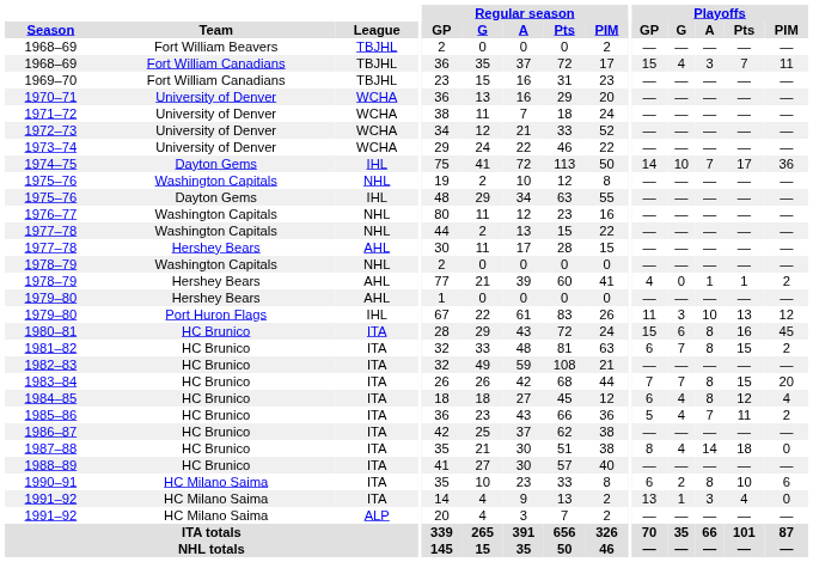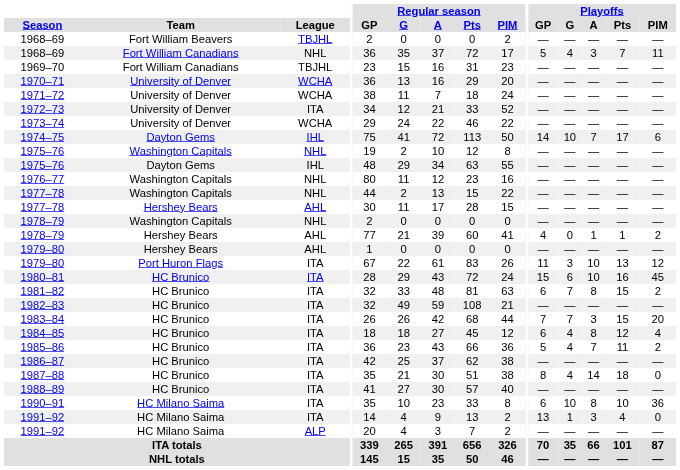 <table border="0" cellpadding="1" cellspacing="0" style="text-align:center; width:60em">
 <tr bgcolor="#e0e0e0">
 <th colspan="3" bgcolor="#ffffff"></th>
 <th rowspan="100" bgcolor="#ffffff"></th>
 <th colspan="5"><a href='#'>Regular season</a></th>
 <th rowspan="100" bgcolor="#ffffff"></th>
 <th colspan="5"><a href='#'>Playoffs</a></th>
 </tr>
 <tr bgcolor="#e0e0e0">
 <th><a href='#'>Season</a></th>
 <th>Team</th>
 <th>League</th>
 <th>GP</th>
 <th><a href='#'>G</a></th>
 <th><a href='#'>A</a></th>
 <th><a href='#'>Pts</a></th>
 <th><a href='#'>PIM</a></th>
 <th>GP</th>
 <th>G</th>
 <th>A</th>
 <th>Pts</th>
 <th>PIM</th>
 </tr>
 <tr>
 <td>1968–69</td>
 <td>Fort William Beavers</td>
 <td><a href='#'>TBJHL</a></td>
 <td>2</td>
 <td>0</td>
 <td>0</td>
 <td>0</td>
 <td>2</td>
 <td>—</td>
 <td>—</td>
 <td>—</td>
 <td>—</td>
 <td>—</td>
 </tr>
 <tr bgcolor="#f0f0f0">
 <td>1968–69</td>
 <td><a href='#'>Fort William Canadians</a></td>
-<td>TBJHL</td>
+<td>NHL</td>
 <td>36</td>
 <td>35</td>
 <td>37</td>
 <td>72</td>
 <td>17</td>
-<td>15</td>
+<td>5</td>
 <td>4</td>
 <td>3</td>
 <td>7</td>
 <td>11</td>
 </tr>
 <tr>
 <td>1969–70</td>
 <td>Fort William Canadians</td>
 <td>TBJHL</td>
 <td>23</td>
 <td>15</td>
 <td>16</td>
 <td>31</td>
 <td>23</td>
 <td>—</td>
 <td>—</td>
 <td>—</td>
 <td>—</td>
 <td>—</td>
 </tr>
 <tr bgcolor="#f0f0f0">
 <td><a href='#'>1970–71</a></td>
 <td><a href='#'>University of Denver</a></td>
 <td><a href='#'>WCHA</a></td>
 <td>36</td>
 <td>13</td>
 <td>16</td>
 <td>29</td>
 <td>20</td>
 <td>—</td>
 <td>—</td>
 <td>—</td>
 <td>—</td>
 <td>—</td>
 </tr>
 <tr>
 <td><a href='#'>1971–72</a></td>
 <td>University of Denver</td>
 <td>WCHA</td>
 <td>38</td>
 <td>11</td>
 <td>7</td>
 <td>18</td>
 <td>24</td>
 <td>—</td>
 <td>—</td>
 <td>—</td>
 <td>—</td>
 <td>—</td>
 </tr>
 <tr bgcolor="#f0f0f0">
 <td><a href='#'>1972–73</a></td>
 <td>University of Denver</td>
-<td>WCHA</td>
+<td>ITA</td>
 <td>34</td>
 <td>12</td>
 <td>21</td>
 <td>33</td>
 <td>52</td>
 <td>—</td>
 <td>—</td>
 <td>—</td>
 <td>—</td>
 <td>—</td>
 </tr>
 <tr>
 <td><a href='#'>1973–74</a></td>
 <td>University of Denver</td>
 <td>WCHA</td>
 <td>29</td>
 <td>24</td>
 <td>22</td>
 <td>46</td>
 <td>22</td>
 <td>—</td>
 <td>—</td>
 <td>—</td>
 <td>—</td>
 <td>—</td>
 </tr>
 <tr bgcolor="#f0f0f0">
 <td><a href='#'>1974–75</a></td>
 <td><a href='#'>Dayton Gems</a></td>
 <td><a href='#'>IHL</a></td>
 <td>75</td>
 <td>41</td>
 <td>72</td>
 <td>113</td>
 <td>50</td>
 <td>14</td>
 <td>10</td>
 <td>7</td>
 <td>17</td>
-<td>36</td>
+<td>6</td>
 </tr>
 <tr>
 <td><a href='#'>1975–76</a></td>
 <td><a href='#'>Washington Capitals</a></td>
 <td><a href='#'>NHL</a></td>
 <td>19</td>
 <td>2</td>
 <td>10</td>
 <td>12</td>
 <td>8</td>
 <td>—</td>
 <td>—</td>
 <td>—</td>
 <td>—</td>
 <td>—</td>
 </tr>
 <tr bgcolor="#f0f0f0">
 <td><a href='#'>1975–76</a></td>
 <td>Dayton Gems</td>
 <td>IHL</td>
 <td>48</td>
 <td>29</td>
 <td>34</td>
 <td>63</td>
 <td>55</td>
 <td>—</td>
 <td>—</td>
 <td>—</td>
 <td>—</td>
 <td>—</td>
 </tr>
 <tr>
 <td><a href='#'>1976–77</a></td>
 <td>Washington Capitals</td>
 <td>NHL</td>
 <td>80</td>
 <td>11</td>
 <td>12</td>
 <td>23</td>
 <td>16</td>
 <td>—</td>
 <td>—</td>
 <td>—</td>
 <td>—</td>
 <td>—</td>
 </tr>
 <tr bgcolor="#f0f0f0">
 <td><a href='#'>1977–78</a></td>
 <td>Washington Capitals</td>
 <td>NHL</td>
 <td>44</td>
 <td>2</td>
 <td>13</td>
 <td>15</td>
 <td>22</td>
 <td>—</td>
 <td>—</td>
 <td>—</td>
 <td>—</td>
 <td>—</td>
 </tr>
 <tr>
 <td><a href='#'>1977–78</a></td>
 <td><a href='#'>Hershey Bears</a></td>
 <td><a href='#'>AHL</a></td>
 <td>30</td>
 <td>11</td>
 <td>17</td>
 <td>28</td>
 <td>15</td>
 <td>—</td>
 <td>—</td>
 <td>—</td>
 <td>—</td>
 <td>—</td>
 </tr>
 <tr bgcolor="#f0f0f0">
 <td><a href='#'>1978–79</a></td>
 <td>Washington Capitals</td>
 <td>NHL</td>
 <td>2</td>
 <td>0</td>
 <td>0</td>
 <td>0</td>
 <td>0</td>
 <td>—</td>
 <td>—</td>
 <td>—</td>
 <td>—</td>
 <td>—</td>
 </tr>
 <tr>
 <td><a href='#'>1978–79</a></td>
 <td>Hershey Bears</td>
 <td>AHL</td>
 <td>77</td>
 <td>21</td>
 <td>39</td>
 <td>60</td>
 <td>41</td>
 <td>4</td>
 <td>0</td>
 <td>1</td>
 <td>1</td>
 <td>2</td>
 </tr>
 <tr bgcolor="#f0f0f0">
 <td><a href='#'>1979–80</a></td>
 <td>Hershey Bears</td>
 <td>AHL</td>
 <td>1</td>
 <td>0</td>
 <td>0</td>
 <td>0</td>
 <td>0</td>
 <td>—</td>
 <td>—</td>
 <td>—</td>
 <td>—</td>
 <td>—</td>
 </tr>
 <tr>
 <td><a href='#'>1979–80</a></td>
 <td><a href='#'>Port Huron Flags</a></td>
-<td>IHL</td>
+<td>ITA</td>
 <td>67</td>
 <td>22</td>
 <td>61</td>
 <td>83</td>
 <td>26</td>
 <td>11</td>
 <td>3</td>
 <td>10</td>
 <td>13</td>
 <td>12</td>
 </tr>
 <tr bgcolor="#f0f0f0">
 <td><a href='#'>1980–81</a></td>
 <td><a href='#'>HC Brunico</a></td>
 <td><a href='#'>ITA</a></td>
 <td>28</td>
 <td>29</td>
 <td>43</td>
 <td>72</td>
 <td>24</td>
 <td>15</td>
 <td>6</td>
-<td>8</td>
+<td>10</td>
 <td>16</td>
 <td>45</td>
 </tr>
 <tr>
 <td><a href='#'>1981–82</a></td>
 <td>HC Brunico</td>
 <td>ITA</td>
 <td>32</td>
 <td>33</td>
 <td>48</td>
 <td>81</td>
 <td>63</td>
 <td>6</td>
 <td>7</td>
 <td>8</td>
 <td>15</td>
 <td>2</td>
 </tr>
 <tr bgcolor="#f0f0f0">
 <td><a href='#'>1982–83</a></td>
 <td>HC Brunico</td>
 <td>ITA</td>
 <td>32</td>
 <td>49</td>
 <td>59</td>
 <td>108</td>
 <td>21</td>
 <td>—</td>
 <td>—</td>
 <td>—</td>
 <td>—</td>
 <td>—</td>
 </tr>
 <tr>
 <td><a href='#'>1983–84</a></td>
 <td>HC Brunico</td>
 <td>ITA</td>
 <td>26</td>
 <td>26</td>
 <td>42</td>
 <td>68</td>
 <td>44</td>
 <td>7</td>
 <td>7</td>
-<td>8</td>
+<td>3</td>
 <td>15</td>
 <td>20</td>
 </tr>
 <tr bgcolor="#f0f0f0">
 <td><a href='#'>1984–85</a></td>
 <td>HC Brunico</td>
 <td>ITA</td>
 <td>18</td>
 <td>18</td>
 <td>27</td>
 <td>45</td>
 <td>12</td>
 <td>6</td>
 <td>4</td>
 <td>8</td>
 <td>12</td>
 <td>4</td>
 </tr>
 <tr>
 <td><a href='#'>1985–86</a></td>
 <td>HC Brunico</td>
 <td>ITA</td>
 <td>36</td>
 <td>23</td>
 <td>43</td>
 <td>66</td>
 <td>36</td>
 <td>5</td>
 <td>4</td>
 <td>7</td>
 <td>11</td>
 <td>2</td>
 </tr>
 <tr bgcolor="#f0f0f0">
 <td><a href='#'>1986–87</a></td>
 <td>HC Brunico</td>
 <td>ITA</td>
 <td>42</td>
 <td>25</td>
 <td>37</td>
 <td>62</td>
 <td>38</td>
 <td>—</td>
 <td>—</td>
 <td>—</td>
 <td>—</td>
 <td>—</td>
 </tr>
 <tr>
 <td><a href='#'>1987–88</a></td>
 <td>HC Brunico</td>
 <td>ITA</td>
 <td>35</td>
 <td>21</td>
 <td>30</td>
 <td>51</td>
 <td>38</td>
 <td>8</td>
 <td>4</td>
 <td>14</td>
 <td>18</td>
 <td>0</td>
 </tr>
 <tr bgcolor="#f0f0f0">
 <td><a href='#'>1988–89</a></td>
 <td>HC Brunico</td>
 <td>ITA</td>
 <td>41</td>
 <td>27</td>
 <td>30</td>
 <td>57</td>
 <td>40</td>
 <td>—</td>
 <td>—</td>
 <td>—</td>
 <td>—</td>
 <td>—</td>
 </tr>
 <tr>
 <td><a href='#'>1990–91</a></td>
 <td><a href='#'>HC Milano Saima</a></td>
 <td>ITA</td>
 <td>35</td>
 <td>10</td>
 <td>23</td>
 <td>33</td>
 <td>8</td>
 <td>6</td>
-<td>2</td>
+<td>10</td>
 <td>8</td>
 <td>10</td>
-<td>6</td>
+<td>36</td>
 </tr>
 <tr bgcolor="#f0f0f0">
 <td><a href='#'>1991–92</a></td>
 <td>HC Milano Saima</td>
 <td>ITA</td>
 <td>14</td>
 <td>4</td>
 <td>9</td>
 <td>13</td>
 <td>2</td>
 <td>13</td>
 <td>1</td>
 <td>3</td>
 <td>4</td>
 <td>0</td>
 </tr>
 <tr>
 <td><a href='#'>1991–92</a></td>
 <td>HC Milano Saima</td>
 <td><a href='#'>ALP</a></td>
 <td>20</td>
 <td>4</td>
 <td>3</td>
 <td>7</td>
 <td>2</td>
 <td>—</td>
 <td>—</td>
 <td>—</td>
 <td>—</td>
 <td>—</td>
 </tr>
 <tr bgcolor="#e0e0e0">
 <th colspan="3">ITA totals</th>
 <th>339</th>
 <th>265</th>
 <th>391</th>
 <th>656</th>
 <th>326</th>
 <th>70</th>
 <th>35</th>
 <th>66</th>
 <th>101</th>
 <th>87</th>
 </tr>
 <tr bgcolor="#e0e0e0">
 <th colspan="3">NHL totals</th>
 <th>145</th>
 <th>15</th>
 <th>35</th>
 <th>50</th>
 <th>46</th>
 <th>—</th>
 <th>—</th>
 <th>—</th>
 <th>—</th>
 <th>—</th>
 </tr>
 </table>
